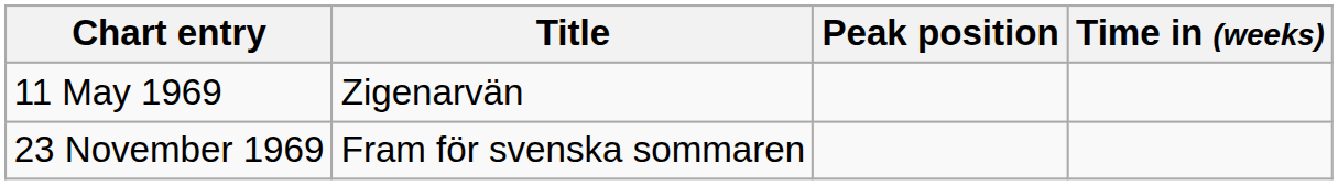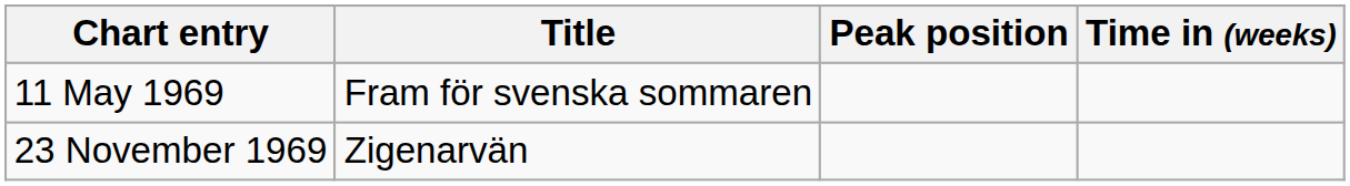 <table class="wikitable">
 <tr>
 <th>Chart entry</th>
 <th>Title</th>
 <th>Peak position</th>
 <th>Time in <small><em>(weeks)</em></small></th>
 </tr>
 <tr>
 <td>11 May 1969</td>
-<td>Zigenarvän</td>
+<td>Fram för svenska sommaren</td>
 <td><strong></strong></td>
 <td><em></em></td>
 </tr>
 <tr>
 <td>23 November 1969</td>
-<td>Fram för svenska sommaren</td>
+<td>Zigenarvän</td>
 <td><strong></strong></td>
 <td><em></em></td>
 </tr>
 </table>
